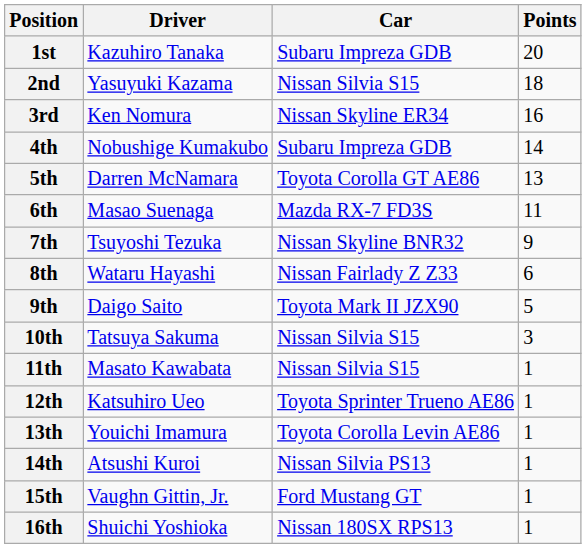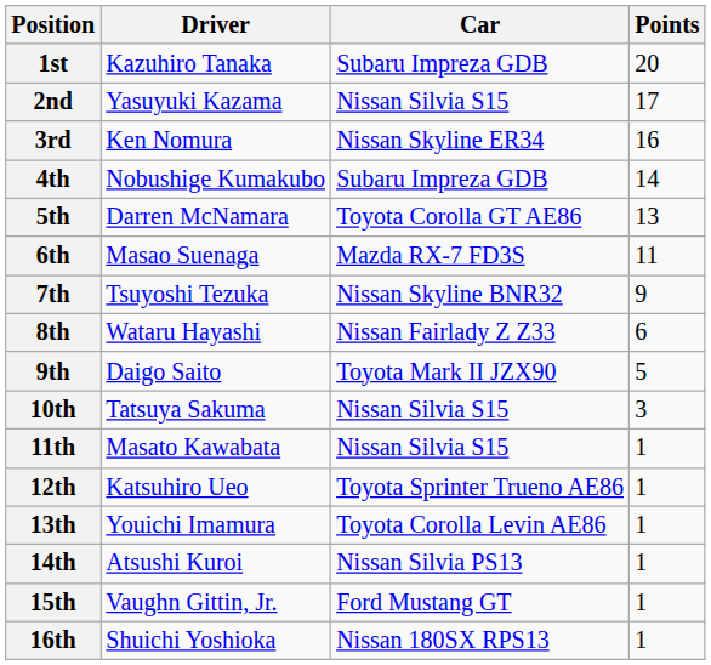 <table class="wikitable">
 <tr>
 <th>Position</th>
 <th>Driver</th>
 <th>Car</th>
 <th>Points</th>
 </tr>
 <tr>
 <th>1st</th>
 <td><a href='#'>Kazuhiro Tanaka</a></td>
 <td><a href='#'>Subaru Impreza GDB</a></td>
 <td>20</td>
 </tr>
 <tr>
 <th>2nd</th>
 <td><a href='#'>Yasuyuki Kazama</a></td>
 <td><a href='#'>Nissan Silvia S15</a></td>
-<td>18</td>
+<td>17</td>
 </tr>
 <tr>
 <th>3rd</th>
 <td><a href='#'>Ken Nomura</a></td>
 <td><a href='#'>Nissan Skyline ER34</a></td>
 <td>16</td>
 </tr>
 <tr>
 <th>4th</th>
 <td><a href='#'>Nobushige Kumakubo</a></td>
 <td><a href='#'>Subaru Impreza GDB</a></td>
 <td>14</td>
 </tr>
 <tr>
 <th>5th</th>
 <td><a href='#'>Darren McNamara</a></td>
 <td><a href='#'>Toyota Corolla GT AE86</a></td>
 <td>13</td>
 </tr>
 <tr>
 <th>6th</th>
 <td><a href='#'>Masao Suenaga</a></td>
 <td><a href='#'>Mazda RX-7 FD3S</a></td>
 <td>11</td>
 </tr>
 <tr>
 <th>7th</th>
 <td><a href='#'>Tsuyoshi Tezuka</a></td>
 <td><a href='#'>Nissan Skyline BNR32</a></td>
 <td>9</td>
 </tr>
 <tr>
 <th>8th</th>
 <td><a href='#'>Wataru Hayashi</a></td>
 <td><a href='#'>Nissan Fairlady Z Z33</a></td>
 <td>6</td>
 </tr>
 <tr>
 <th>9th</th>
 <td> <a href='#'>Daigo Saito</a></td>
 <td><a href='#'>Toyota Mark II JZX90</a></td>
 <td>5</td>
 </tr>
 <tr>
 <th>10th</th>
 <td><a href='#'>Tatsuya Sakuma</a></td>
 <td><a href='#'>Nissan Silvia S15</a></td>
 <td>3</td>
 </tr>
 <tr>
 <th>11th</th>
 <td><a href='#'>Masato Kawabata</a></td>
 <td><a href='#'>Nissan Silvia S15</a></td>
 <td>1</td>
 </tr>
 <tr>
 <th>12th</th>
 <td><a href='#'>Katsuhiro Ueo</a></td>
 <td><a href='#'>Toyota Sprinter Trueno AE86</a></td>
 <td>1</td>
 </tr>
 <tr>
 <th>13th</th>
 <td><a href='#'>Youichi Imamura</a></td>
 <td><a href='#'>Toyota Corolla Levin AE86</a></td>
 <td>1</td>
 </tr>
 <tr>
 <th>14th</th>
 <td><a href='#'>Atsushi Kuroi</a></td>
 <td><a href='#'>Nissan Silvia PS13</a></td>
 <td>1</td>
 </tr>
 <tr>
 <th>15th</th>
 <td> <a href='#'>Vaughn Gittin, Jr.</a></td>
 <td><a href='#'>Ford Mustang GT</a></td>
 <td>1</td>
 </tr>
 <tr>
 <th>16th</th>
 <td><a href='#'>Shuichi Yoshioka</a></td>
 <td><a href='#'>Nissan 180SX RPS13</a></td>
 <td>1</td>
 </tr>
 </table>
